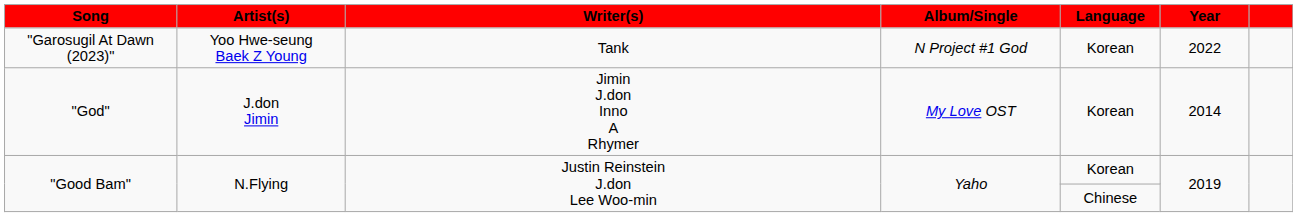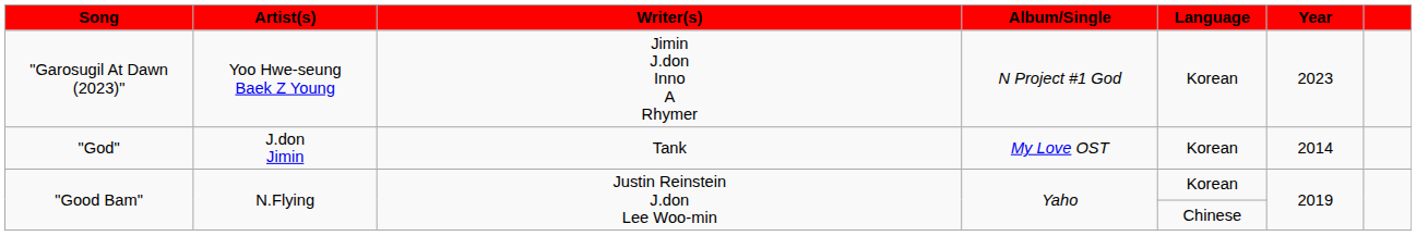 <table class="wikitable" style="margin:0.5em auto; clear:both; font-size:.9em; text-align:center; width:100%">
 <tr>
 <th style="width:200px; background:#FF0000;">Song</th>
 <th style="width:200px; background:#FF0000;">Artist(s)</th>
 <th style="width:700px; background:#FF0000;">Writer(s)</th>
 <th style="width:200px; background:#FF0000;">Album/Single</th>
 <th style="width:100px; background:#FF0000;">Language</th>
 <th style="width:100px; background:#FF0000;">Year</th>
 <th style="width:50px;  background:#FF0000;"></th>
 </tr>
 <tr>
 <td>"Garosugil At Dawn (2023)" </td>
 <td>Yoo Hwe-seung <br> <a href='#'>Baek Z Young</a></td>
-<td>Tank</td>
+<td>Jimin <br> J.don <br> Inno <br> A <br> Rhymer</td>
 <td><em>N Project #1 God</em></td>
 <td>Korean</td>
-<td>2022</td>
+<td>2023</td>
 <td></td>
 </tr>
 <tr>
 <td>"God"</td>
 <td>J.don <br> <a href='#'>Jimin</a></td>
-<td>Jimin <br> J.don <br> Inno <br> A <br> Rhymer</td>
+<td>Tank</td>
 <td><em><a href='#'>My Love</a> OST</em></td>
 <td>Korean</td>
 <td>2014</td>
 <td></td>
 </tr>
 <tr>
 <td rowspan=2>"Good Bam" </td>
 <td rowspan=2>N.Flying</td>
 <td rowspan=2>Justin Reinstein <br> J.don <br> Lee Woo-min</td>
 <td rowspan=2><em>Yaho</em></td>
 <td>Korean</td>
 <td rowspan=2>2019</td>
 <td rowspan=2></td>
 </tr>
 <tr>
 <td>Chinese</td>
 </tr>
 </table>
